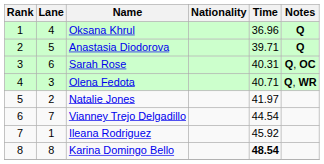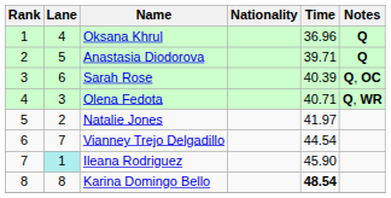 <table class="wikitable">
 <tr>
 <th>Rank</th>
 <th>Lane</th>
 <th>Name</th>
 <th>Nationality</th>
 <th>Time</th>
 <th>Notes</th>
 </tr>
 <tr bgcolor=ccffcc>
 <td align=center>1</td>
 <td align=center>4</td>
 <td><a href='#'>Oksana Khrul</a></td>
 <td></td>
 <td align=center>36.96</td>
 <td align=center><strong>Q</strong></td>
 </tr>
 <tr bgcolor=ccffcc>
 <td align=center>2</td>
 <td align=center>5</td>
 <td><a href='#'>Anastasia Diodorova</a></td>
 <td></td>
 <td align=center>39.71</td>
 <td align=center><strong>Q</strong></td>
 </tr>
 <tr bgcolor=ccffcc>
 <td align=center>3</td>
 <td align=center>6</td>
 <td><a href='#'>Sarah Rose</a></td>
 <td></td>
-<td align=center>40.31</td>
+<td align=center>40.39</td>
 <td align=center><strong>Q</strong>, <strong>OC</strong></td>
 </tr>
 <tr bgcolor=ccffcc>
 <td align=center>4</td>
 <td align=center>3</td>
 <td><a href='#'>Olena Fedota</a></td>
 <td></td>
 <td align=center>40.71</td>
 <td align=center><strong>Q</strong>, <strong>WR</strong></td>
 </tr>
 <tr>
 <td align=center>5</td>
 <td align=center>2</td>
 <td><a href='#'>Natalie Jones</a></td>
 <td></td>
 <td align=center>41.97</td>
 <td align=center></td>
 </tr>
 <tr>
 <td align=center>6</td>
 <td align=center>7</td>
 <td><a href='#'>Vianney Trejo Delgadillo</a></td>
 <td></td>
 <td align=center>44.54</td>
 <td align=center></td>
 </tr>
 <tr>
 <td align=center>7</td>
-<td align=center>1</td>
+<td align=center style="background: paleturquoise;">1</td>
 <td><a href='#'>Ileana Rodriguez</a></td>
 <td></td>
-<td align=center>45.92</td>
+<td align=center>45.90</td>
 <td align=center></td>
 </tr>
 <tr>
 <td align=center>8</td>
 <td align=center>8</td>
 <td><a href='#'>Karina Domingo Bello</a></td>
 <td></td>
 <td align=center><strong>48.54</strong></td>
 <td align=center></td>
 </tr>
 <tr>
 </tr>
 </table>
